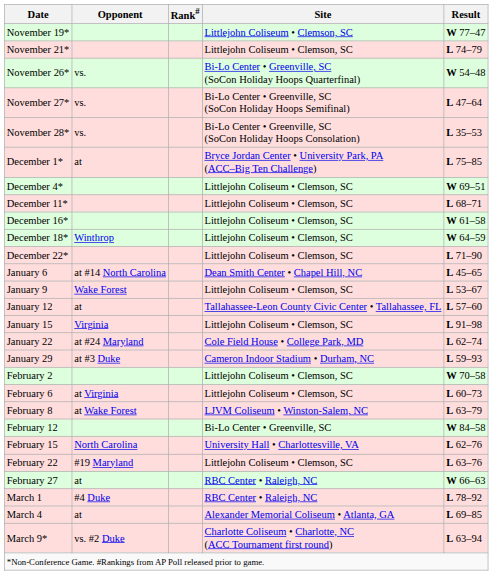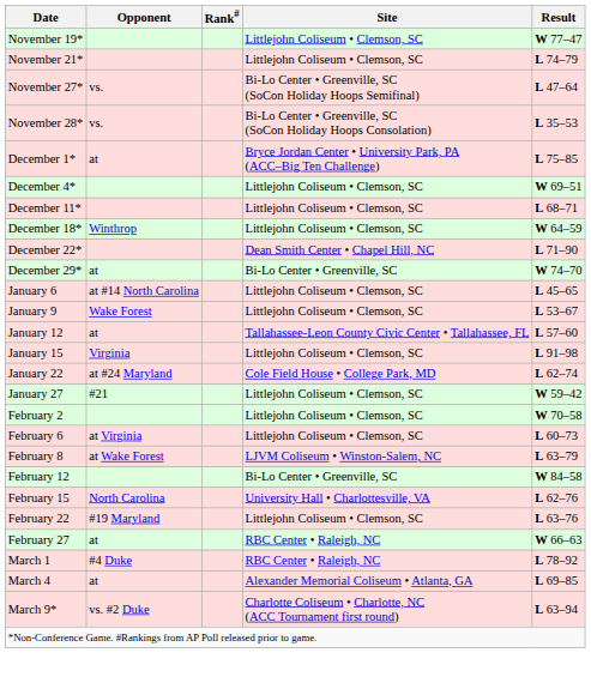 <table class="wikitable" style="font-size:95%;">
 <tr>
 <th>Date</th>
 <th>Opponent</th>
 <th>Rank<sup>#</sup></th>
 <th>Site</th>
 <th>Result</th>
 </tr>
 <tr style="background: #ddffdd;">
 <td>November 19*</td>
 <td></td>
 <td></td>
 <td><a href='#'>Littlejohn Coliseum</a> • <a href='#'>Clemson, SC</a></td>
 <td><strong>W</strong> 77–47</td>
 </tr>
 <tr style="background: #ffdddd;">
 <td>November 21*</td>
 <td></td>
 <td></td>
 <td>Littlejohn Coliseum • Clemson, SC</td>
 <td><strong>L</strong> 74–79</td>
-</tr>
-<tr style="background: #ddffdd;">
-<td>November 26*</td>
-<td>vs. </td>
-<td></td>
-<td><a href='#'>Bi-Lo Center</a> • <a href='#'>Greenville, SC</a><br>(SoCon Holiday Hoops Quarterfinal)</td>
-<td><strong>W</strong> 54–48</td>
 </tr>
 <tr style="background: #ffdddd;">
 <td>November 27*</td>
 <td>vs. </td>
 <td></td>
 <td>Bi-Lo Center • Greenville, SC<br>(SoCon Holiday Hoops Semifinal)</td>
 <td><strong>L</strong> 47–64</td>
 </tr>
 <tr style="background: #ffdddd;">
 <td>November 28*</td>
 <td>vs. </td>
 <td></td>
 <td>Bi-Lo Center • Greenville, SC<br>(SoCon Holiday Hoops Consolation)</td>
 <td><strong>L</strong> 35–53</td>
 </tr>
 <tr style="background: #ffdddd;">
 <td>December 1*</td>
 <td>at </td>
 <td></td>
 <td><a href='#'>Bryce Jordan Center</a> • <a href='#'>University Park, PA</a><br>(<a href='#'>ACC–Big Ten Challenge</a>)</td>
 <td><strong>L</strong> 75–85</td>
 </tr>
 <tr style="background: #ddffdd;">
 <td>December 4*</td>
 <td></td>
 <td></td>
 <td>Littlejohn Coliseum • Clemson, SC</td>
 <td><strong>W</strong> 69–51</td>
 </tr>
 <tr style="background: #ffdddd;">
 <td>December 11*</td>
 <td></td>
 <td></td>
 <td>Littlejohn Coliseum • Clemson, SC</td>
 <td><strong>L</strong> 68–71</td>
 </tr>
 <tr style="background: #ddffdd;">
-<td>December 16*</td>
-<td></td>
-<td></td>
-<td>Littlejohn Coliseum • Clemson, SC</td>
-<td><strong>W</strong> 61–58</td>
-</tr>
-<tr style="background: #ddffdd;">
 <td>December 18*</td>
 <td><a href='#'>Winthrop</a></td>
 <td></td>
 <td>Littlejohn Coliseum • Clemson, SC</td>
 <td><strong>W</strong> 64–59</td>
 </tr>
 <tr style="background: #ffdddd;">
 <td>December 22*</td>
 <td></td>
 <td></td>
-<td>Littlejohn Coliseum • Clemson, SC</td>
+<td><a href='#'>Dean Smith Center</a> • <a href='#'>Chapel Hill, NC</a></td>
 <td><strong>L</strong> 71–90</td>
+</tr>
+<tr style="background: #ddffdd;">
+<td>December 29*</td>
+<td>at </td>
+<td></td>
+<td>Bi-Lo Center • Greenville, SC</td>
+<td><strong>W</strong> 74–70</td>
 </tr>
 <tr style="background: #ffdddd;">
 <td>January 6</td>
 <td>at #14 <a href='#'>North Carolina</a></td>
 <td></td>
-<td><a href='#'>Dean Smith Center</a> • <a href='#'>Chapel Hill, NC</a></td>
+<td>Littlejohn Coliseum • Clemson, SC</td>
 <td><strong>L</strong> 45–65</td>
 </tr>
 <tr style="background: #ffdddd;">
 <td>January 9</td>
 <td><a href='#'>Wake Forest</a></td>
 <td></td>
 <td>Littlejohn Coliseum • Clemson, SC</td>
 <td><strong>L</strong> 53–67</td>
 </tr>
 <tr style="background: #ffdddd;">
 <td>January 12</td>
 <td>at </td>
 <td></td>
 <td><a href='#'>Tallahassee-Leon County Civic Center</a> • <a href='#'>Tallahassee, FL</a></td>
 <td><strong>L</strong> 57–60</td>
 </tr>
 <tr style="background: #ffdddd;">
 <td>January 15</td>
 <td><a href='#'>Virginia</a></td>
 <td></td>
 <td>Littlejohn Coliseum • Clemson, SC</td>
 <td><strong>L</strong> 91–98</td>
 </tr>
 <tr style="background: #ffdddd;">
 <td>January 22</td>
 <td>at #24 <a href='#'>Maryland</a></td>
 <td></td>
 <td><a href='#'>Cole Field House</a> • <a href='#'>College Park, MD</a></td>
 <td><strong>L</strong> 62–74</td>
 </tr>
-<tr style="background: #ffdddd;">
-<td>January 29</td>
-<td>at #3 <a href='#'>Duke</a></td>
+<tr style="background: #ddffdd;">
+<td>January 27</td>
+<td>#21 </td>
 <td></td>
-<td><a href='#'>Cameron Indoor Stadium</a> • <a href='#'>Durham, NC</a></td>
-<td><strong>L</strong> 59–93</td>
+<td>Littlejohn Coliseum • Clemson, SC</td>
+<td><strong>W</strong> 59–42</td>
 </tr>
 <tr style="background: #ddffdd;">
 <td>February 2</td>
 <td></td>
 <td></td>
 <td>Littlejohn Coliseum • Clemson, SC</td>
 <td><strong>W</strong> 70–58</td>
 </tr>
 <tr style="background: #ffdddd;">
 <td>February 6</td>
 <td>at <a href='#'>Virginia</a></td>
 <td></td>
 <td>Littlejohn Coliseum • Clemson, SC</td>
 <td><strong>L</strong> 60–73</td>
 </tr>
 <tr style="background: #ffdddd;">
 <td>February 8</td>
 <td>at <a href='#'>Wake Forest</a></td>
 <td></td>
 <td><a href='#'>LJVM Coliseum</a> • <a href='#'>Winston-Salem, NC</a></td>
 <td><strong>L</strong> 63–79</td>
 </tr>
 <tr style="background: #ddffdd;">
 <td>February 12</td>
 <td></td>
 <td></td>
 <td>Bi-Lo Center • Greenville, SC</td>
 <td><strong>W</strong> 84–58</td>
 </tr>
 <tr style="background: #ffdddd;">
 <td>February 15</td>
 <td><a href='#'>North Carolina</a></td>
 <td></td>
 <td><a href='#'>University Hall</a> • <a href='#'>Charlottesville, VA</a></td>
 <td><strong>L</strong> 62–76</td>
 </tr>
 <tr style="background: #ffdddd;">
 <td>February 22</td>
 <td>#19 <a href='#'>Maryland</a></td>
 <td></td>
 <td>Littlejohn Coliseum • Clemson, SC</td>
 <td><strong>L</strong> 63–76</td>
 </tr>
 <tr style="background: #ddffdd;">
 <td>February 27</td>
 <td>at </td>
 <td></td>
 <td><a href='#'>RBC Center</a> • <a href='#'>Raleigh, NC</a></td>
 <td><strong>W</strong> 66–63</td>
 </tr>
 <tr style="background: #ffdddd;">
 <td>March 1</td>
 <td>#4 <a href='#'>Duke</a></td>
 <td></td>
 <td><a href='#'>RBC Center</a> • <a href='#'>Raleigh, NC</a></td>
 <td><strong>L</strong> 78–92</td>
 </tr>
 <tr style="background: #ffdddd;">
 <td>March 4</td>
 <td>at </td>
 <td></td>
 <td><a href='#'>Alexander Memorial Coliseum</a> • <a href='#'>Atlanta, GA</a></td>
 <td><strong>L</strong> 69–85</td>
 </tr>
 <tr style="background: #ffdddd;">
 <td>March 9*</td>
 <td>vs. #2 <a href='#'>Duke</a></td>
 <td></td>
 <td><a href='#'>Charlotte Coliseum</a> • <a href='#'>Charlotte, NC</a><br>(<a href='#'>ACC Tournament first round</a>)</td>
 <td><strong>L</strong> 63–94</td>
 </tr>
 <tr style="background:#f9f9f9;">
 <td colspan=5><small>*Non-Conference Game. #Rankings from AP Poll released prior to game.</small></td>
 </tr>
 </table>
